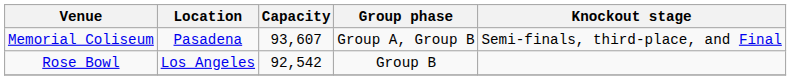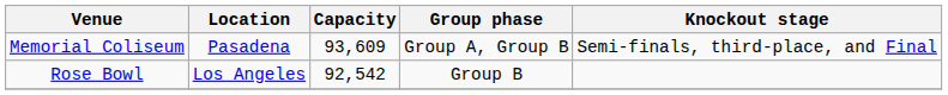 <table class="sortable plainrowheaders wikitable">
 <tr>
 <th scope="col">Venue</th>
 <th scope="col">Location</th>
 <th scope="col">Capacity</th>
 <th scope="col">Group phase</th>
 <th scope="col">Knockout stage</th>
 </tr>
 <tr>
 <td align=center><a href='#'>Memorial Coliseum</a></td>
 <td align=center><a href='#'>Pasadena</a></td>
-<td align=center>93,607</td>
+<td align=center>93,609</td>
 <td align=center>Group A, Group B</td>
 <td align=center>Semi-finals, third-place, and <a href='#'>Final</a></td>
 </tr>
 <tr>
 <td align=center><a href='#'>Rose Bowl</a></td>
 <td align=center><a href='#'>Los Angeles</a></td>
 <td align=center>92,542</td>
 <td align=center>Group B</td>
 <td align=center></td>
 </tr>
 <tr>
 </tr>
 </table>
